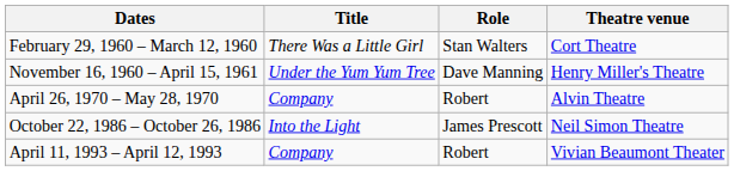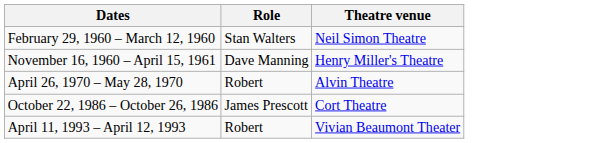 <table class="wikitable sortable">
 <tr>
 <th>Dates</th>
-<th>Title</th>
 <th>Role</th>
 <th>Theatre venue</th>
 </tr>
 <tr>
 <td>February 29, 1960 – March 12, 1960</td>
-<td><em>There Was a Little Girl</em></td>
 <td>Stan Walters</td>
-<td><a href='#'>Cort Theatre</a></td>
+<td><a href='#'>Neil Simon Theatre</a></td>
 </tr>
 <tr>
 <td>November 16, 1960 – April 15, 1961</td>
-<td><em><a href='#'>Under the Yum Yum Tree</a></em></td>
 <td>Dave Manning</td>
 <td><a href='#'>Henry Miller's Theatre</a></td>
 </tr>
 <tr>
 <td>April 26, 1970 – May 28, 1970</td>
-<td><em><a href='#'>Company</a></em></td>
 <td>Robert</td>
 <td><a href='#'>Alvin Theatre</a></td>
 </tr>
 <tr>
 <td>October 22, 1986 – October 26, 1986</td>
-<td><em><a href='#'>Into the Light</a></em></td>
 <td>James Prescott</td>
-<td><a href='#'>Neil Simon Theatre</a></td>
+<td><a href='#'>Cort Theatre</a></td>
 </tr>
 <tr>
 <td>April 11, 1993 – April 12, 1993</td>
-<td><em><a href='#'>Company</a></em></td>
 <td>Robert</td>
 <td><a href='#'>Vivian Beaumont Theater</a></td>
 </tr>
 </table>
